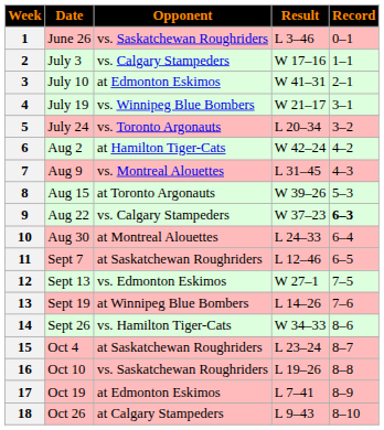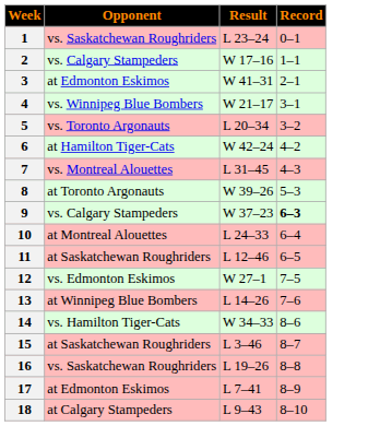 <table class="wikitable sortable">
 <tr>
 <th style="background:black;color:#FF8800;">Week</th>
-<th style="background:black;color:#FF8800;">Date</th>
 <th style="background:black;color:#FF8800;">Opponent</th>
 <th style="background:black;color:#FF8800;">Result</th>
 <th style="background:black;color:#FF8800;">Record</th>
 </tr>
 <tr style="background:#ffbbbb">
 <th>1</th>
-<td>June 26</td>
 <td>vs. <a href='#'>Saskatchewan Roughriders</a></td>
-<td>L 3–46</td>
+<td>L 23–24</td>
 <td>0–1</td>
 </tr>
 <tr style="background:#ddffdd">
 <th>2</th>
-<td>July 3</td>
 <td>vs. <a href='#'>Calgary Stampeders</a></td>
 <td>W 17–16</td>
 <td>1–1</td>
 </tr>
 <tr style="background:#ddffdd">
 <th>3</th>
-<td>July 10</td>
 <td>at <a href='#'>Edmonton Eskimos</a></td>
 <td>W 41–31</td>
 <td>2–1</td>
 </tr>
 <tr style="background:#ddffdd">
 <th>4</th>
-<td>July 19</td>
 <td>vs. <a href='#'>Winnipeg Blue Bombers</a></td>
 <td>W 21–17</td>
 <td>3–1</td>
 </tr>
 <tr style="background:#ffbbbb">
 <th>5</th>
-<td>July 24</td>
 <td>vs. <a href='#'>Toronto Argonauts</a></td>
 <td>L 20–34</td>
 <td>3–2</td>
 </tr>
 <tr style="background:#ddffdd">
 <th>6</th>
-<td>Aug 2</td>
 <td>at <a href='#'>Hamilton Tiger-Cats</a></td>
 <td>W 42–24</td>
 <td>4–2</td>
 </tr>
 <tr style="background:#ffbbbb">
 <th>7</th>
-<td>Aug 9</td>
 <td>vs. <a href='#'>Montreal Alouettes</a></td>
 <td>L 31–45</td>
 <td>4–3</td>
 </tr>
 <tr style="background:#ddffdd">
 <th>8</th>
-<td>Aug 15</td>
 <td>at Toronto Argonauts</td>
 <td>W 39–26</td>
 <td>5–3</td>
 </tr>
 <tr style="background:#ddffdd">
 <th>9</th>
-<td>Aug 22</td>
 <td>vs. Calgary Stampeders</td>
 <td>W 37–23</td>
 <td><strong>6–3</strong></td>
 </tr>
 <tr style="background:#ffbbbb">
 <th>10</th>
-<td>Aug 30</td>
 <td>at Montreal Alouettes</td>
 <td>L 24–33</td>
 <td>6–4</td>
 </tr>
 <tr style="background:#ffbbbb">
 <th>11</th>
-<td>Sept 7</td>
 <td>at Saskatchewan Roughriders</td>
 <td>L 12–46</td>
 <td>6–5</td>
 </tr>
 <tr style="background:#ddffdd">
 <th>12</th>
-<td>Sept 13</td>
 <td>vs. Edmonton Eskimos</td>
 <td>W 27–1</td>
 <td>7–5</td>
 </tr>
 <tr style="background:#ffbbbb">
 <th>13</th>
-<td>Sept 19</td>
 <td>at Winnipeg Blue Bombers</td>
 <td>L 14–26</td>
 <td>7–6</td>
 </tr>
 <tr style="background:#ddffdd">
 <th>14</th>
-<td>Sept 26</td>
 <td>vs. Hamilton Tiger-Cats</td>
 <td>W 34–33</td>
 <td>8–6</td>
 </tr>
 <tr style="background:#ffbbbb">
 <th>15</th>
-<td>Oct 4</td>
 <td>at Saskatchewan Roughriders</td>
-<td>L 23–24</td>
+<td>L 3–46</td>
 <td>8–7</td>
 </tr>
 <tr style="background:#ffbbbb">
 <th>16</th>
-<td>Oct 10</td>
 <td>vs. Saskatchewan Roughriders</td>
 <td>L 19–26</td>
 <td>8–8</td>
 </tr>
 <tr style="background:#ffbbbb">
 <th>17</th>
-<td>Oct 19</td>
 <td>at Edmonton Eskimos</td>
 <td>L 7–41</td>
 <td>8–9</td>
 </tr>
 <tr style="background:#ffbbbb">
 <th>18</th>
-<td>Oct 26</td>
 <td>at Calgary Stampeders</td>
 <td>L 9–43</td>
 <td>8–10</td>
 </tr>
 </table>
